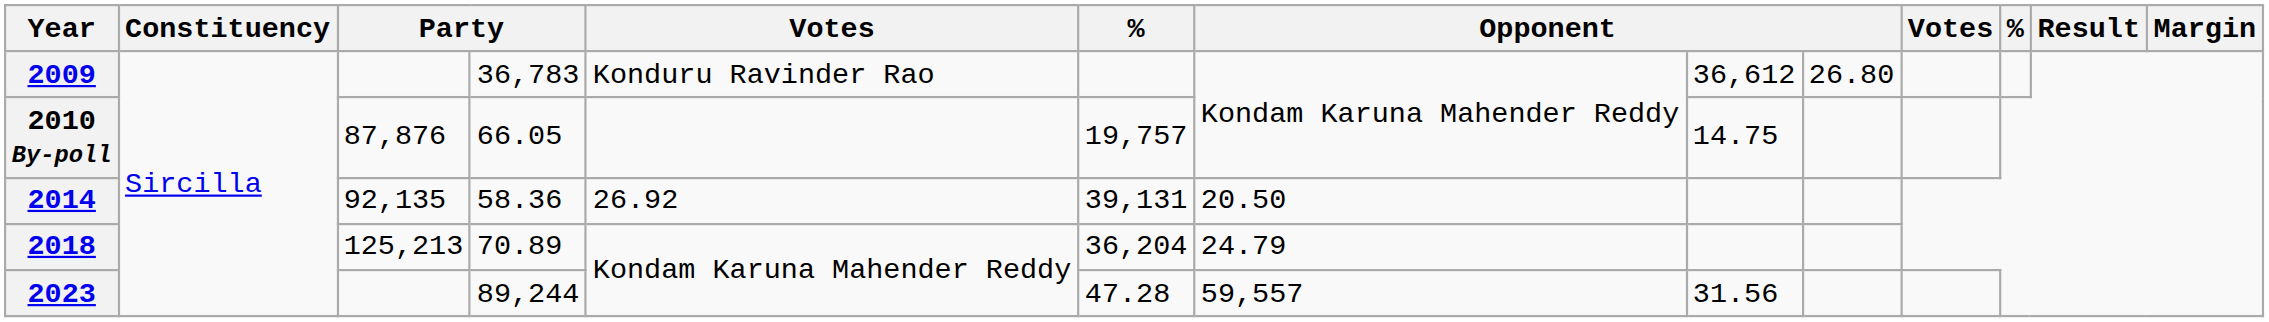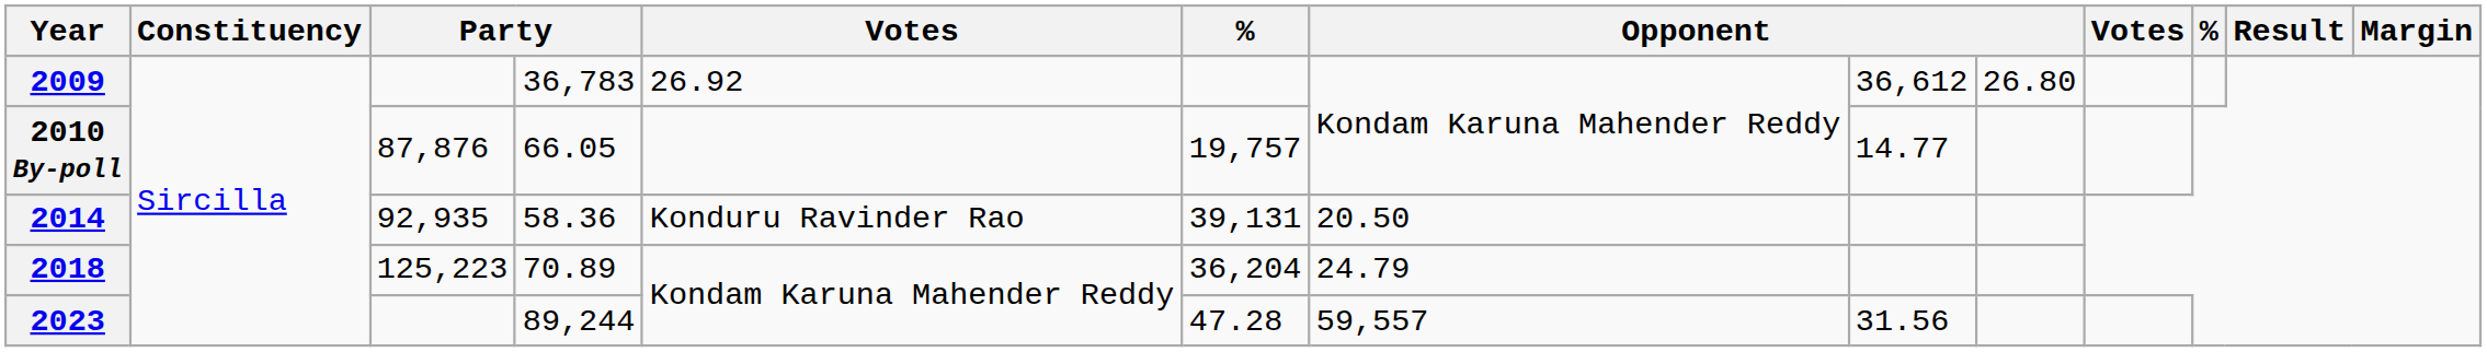 <table class="sortable wikitable">
 <tr>
 <th>Year</th>
 <th>Constituency</th>
 <th colspan="2">Party</th>
 <th>Votes</th>
 <th>%</th>
 <th colspan="3">Opponent</th>
 <th>Votes</th>
 <th>%</th>
 <th>Result</th>
 <th>Margin</th>
 </tr>
 <tr>
 <th><a href='#'>2009</a></th>
 <td rowspan=5><a href='#'>Sircilla</a></td>
 <td></td>
 <td>36,783</td>
-<td>Konduru Ravinder Rao</td>
+<td>26.92</td>
 <td></td>
 <td rowspan="2">Kondam Karuna Mahender Reddy</td>
 <td>36,612</td>
 <td>26.80</td>
 <td></td>
 <td></td>
 </tr>
 <tr>
 <th>2010<br><small><em>By-poll</em></small></th>
 <td>87,876</td>
 <td>66.05</td>
 <td></td>
 <td>19,757</td>
-<td>14.75</td>
+<td>14.77</td>
 <td></td>
 <td></td>
 </tr>
 <tr>
 <th><a href='#'>2014</a></th>
-<td>92,135</td>
+<td>92,935</td>
 <td>58.36</td>
-<td>26.92</td>
+<td>Konduru Ravinder Rao</td>
 <td>39,131</td>
 <td>20.50</td>
 <td></td>
 <td></td>
 </tr>
 <tr>
 <th><a href='#'>2018</a></th>
-<td>125,213</td>
+<td>125,223</td>
 <td>70.89</td>
 <td rowspan="2">Kondam Karuna Mahender Reddy</td>
 <td>36,204</td>
 <td>24.79</td>
 <td></td>
 <td></td>
 </tr>
 <tr>
 <th><a href='#'>2023</a></th>
 <td></td>
 <td>89,244</td>
 <td>47.28</td>
 <td>59,557</td>
 <td>31.56</td>
 <td></td>
 <td></td>
 </tr>
 </table>
